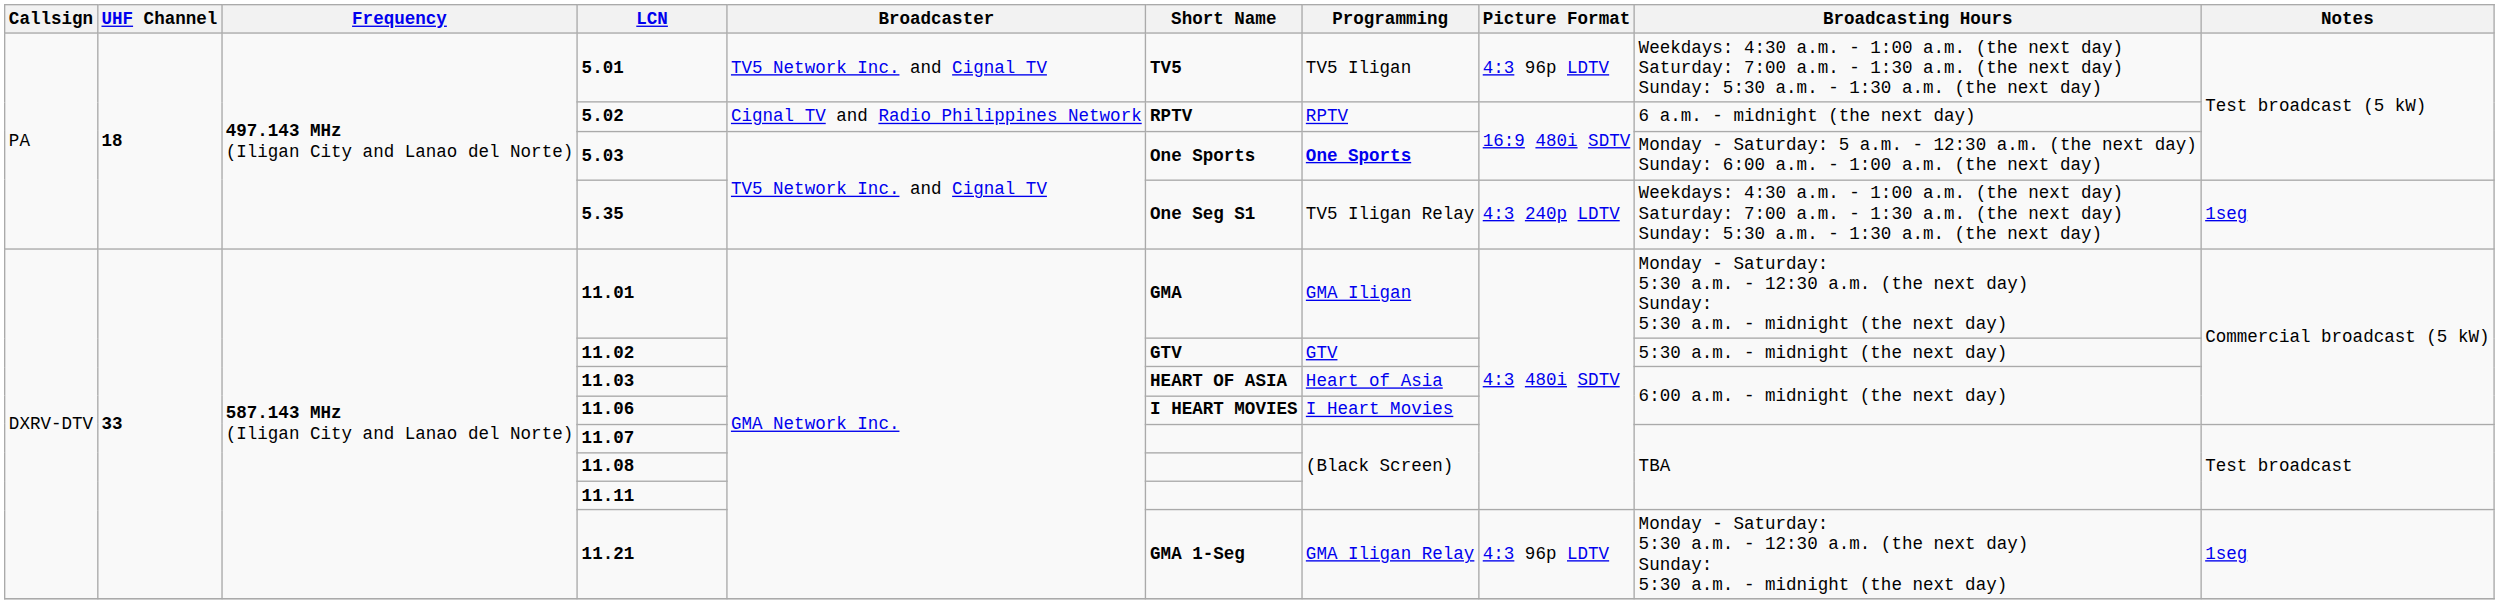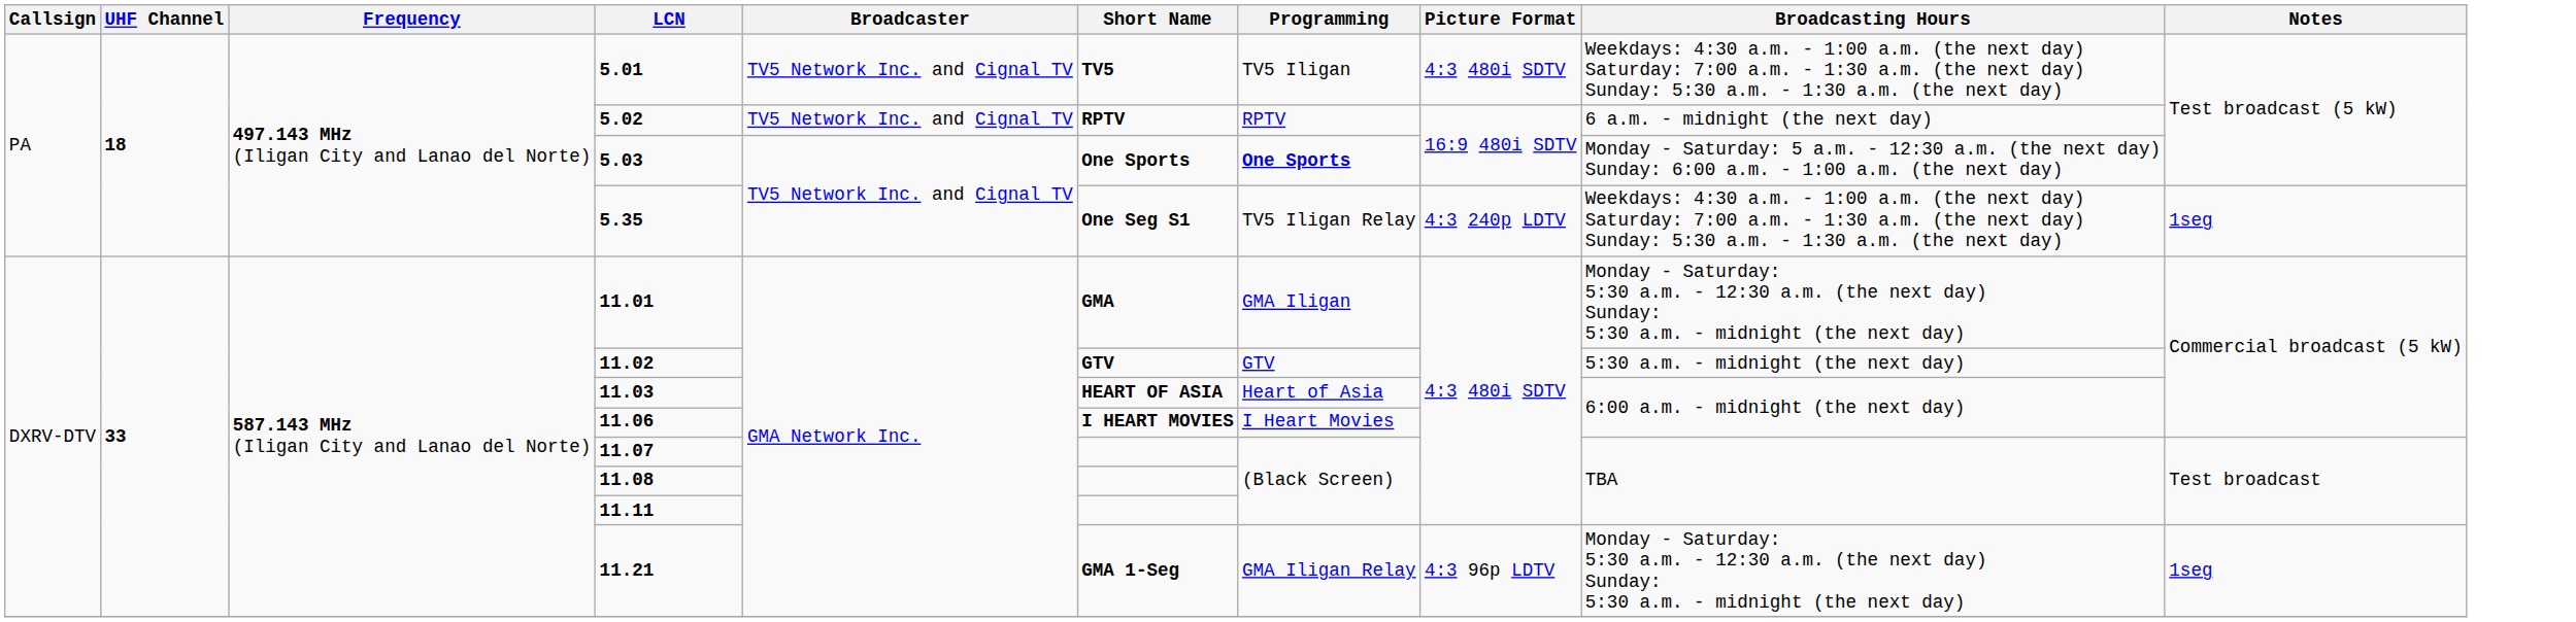 <table class="wikitable sortable">
 <tr>
 <th>Callsign</th>
 <th class="unsortable"><a href='#'>UHF</a> Channel</th>
 <th class="unsortable"><a href='#'>Frequency</a></th>
 <th width="6%"><a href='#'>LCN</a></th>
 <th>Broadcaster</th>
 <th>Short Name</th>
 <th class="unsortable">Programming</th>
 <th class="unsortable">Picture Format</th>
 <th>Broadcasting Hours</th>
 <th>Notes</th>
 </tr>
 <tr>
 <td rowspan="4">PA</td>
 <td rowspan="4"><strong>18</strong></td>
 <td rowspan="4"><strong>497.143 MHz</strong><br>(Iligan City and Lanao del Norte)</td>
 <td><strong>5.01</strong></td>
 <td rowspan="1"><a href='#'>TV5 Network Inc.</a> and <a href='#'>Cignal TV</a></td>
 <td><strong>TV5</strong></td>
 <td>TV5 Iligan</td>
-<td><a href='#'>4:3</a> 96p <a href='#'>LDTV</a></td>
+<td><a href='#'>4:3</a> <a href='#'>480i</a> <a href='#'>SDTV</a></td>
 <td>Weekdays:  4:30 a.m. - 1:00 a.m. (the next day) <br> Saturday: 7:00 a.m. - 1:30 a.m. (the next day) <br> Sunday: 5:30 a.m. - 1:30 a.m. (the next day)</td>
 <td rowspan="3">Test broadcast (5 kW)</td>
 </tr>
 <tr>
 <td><strong>5.02</strong></td>
-<td><a href='#'>Cignal TV</a> and <a href='#'>Radio Philippines Network</a></td>
+<td rowspan="1"><a href='#'>TV5 Network Inc.</a> and <a href='#'>Cignal TV</a></td>
 <td><strong>RPTV</strong></td>
 <td><a href='#'>RPTV</a></td>
 <td rowspan="2"><a href='#'>16:9</a> <a href='#'>480i</a> <a href='#'>SDTV</a></td>
 <td>6 a.m. - midnight (the next day)</td>
 </tr>
 <tr>
 <td><strong>5.03</strong></td>
 <td rowspan="2"><a href='#'>TV5 Network Inc.</a> and <a href='#'>Cignal TV</a></td>
 <td><strong>One Sports</strong></td>
 <td><strong><a href='#'>One Sports</a></strong></td>
 <td>Monday - Saturday: 5 a.m. - 12:30 a.m. (the next day) <br> Sunday: 6:00 a.m. - 1:00 a.m. (the next day)</td>
 </tr>
 <tr>
 <td><strong>5.35</strong></td>
 <td><strong>One Seg S1</strong></td>
 <td>TV5 Iligan Relay</td>
 <td><a href='#'>4:3</a> <a href='#'>240p</a> <a href='#'>LDTV</a></td>
 <td>Weekdays:  4:30 a.m. - 1:00 a.m. (the next day) <br> Saturday: 7:00 a.m. - 1:30 a.m. (the next day) <br> Sunday: 5:30 a.m. - 1:30 a.m. (the next day)</td>
 <td><a href='#'>1seg</a></td>
 </tr>
 <tr>
 <td rowspan="8">DXRV-DTV</td>
 <td rowspan="8"><strong>33</strong></td>
 <td rowspan="8"><strong>587.143 MHz</strong><br>(Iligan City and Lanao del Norte)</td>
 <td><strong>11.01</strong></td>
 <td rowspan="8"><a href='#'>GMA Network Inc.</a></td>
 <td><strong>GMA</strong></td>
 <td><a href='#'>GMA Iligan</a></td>
 <td rowspan="7"><a href='#'>4:3</a> <a href='#'>480i</a> <a href='#'>SDTV</a></td>
 <td>Monday - Saturday: <br> 5:30 a.m. - 12:30 a.m. (the next day) <br> Sunday: <br> 5:30 a.m. - midnight (the next day)</td>
 <td rowspan="4">Commercial broadcast (5 kW)</td>
 </tr>
 <tr>
 <td><strong>11.02</strong></td>
 <td><strong>GTV</strong></td>
 <td><a href='#'>GTV</a></td>
 <td rowspan="1">5:30 a.m. - midnight (the next day)</td>
 </tr>
 <tr>
 <td><strong>11.03</strong></td>
 <td><strong>HEART OF ASIA</strong></td>
 <td><a href='#'>Heart of Asia</a></td>
 <td rowspan="2">6:00 a.m. - midnight (the next day)</td>
 </tr>
 <tr>
 <td><strong>11.06</strong></td>
 <td><strong>I HEART MOVIES</strong></td>
 <td><a href='#'>I Heart Movies</a></td>
 </tr>
 <tr>
 <td><strong>11.07</strong></td>
 <td></td>
 <td rowspan="3">(Black Screen)</td>
 <td rowspan="3">TBA</td>
 <td rowspan="3">Test broadcast</td>
 </tr>
 <tr>
 <td><strong>11.08</strong></td>
 <td></td>
 </tr>
 <tr>
 <td><strong>11.11</strong></td>
 <td></td>
 </tr>
 <tr>
 <td><strong>11.21</strong></td>
 <td><strong>GMA 1-Seg</strong></td>
 <td><a href='#'>GMA Iligan Relay</a></td>
 <td><a href='#'>4:3</a> 96p <a href='#'>LDTV</a></td>
 <td>Monday - Saturday: <br> 5:30 a.m. - 12:30 a.m. (the next day) <br> Sunday: <br> 5:30 a.m. - midnight (the next day)</td>
 <td><a href='#'>1seg</a></td>
 </tr>
 <tr>
 </tr>
 </table>
